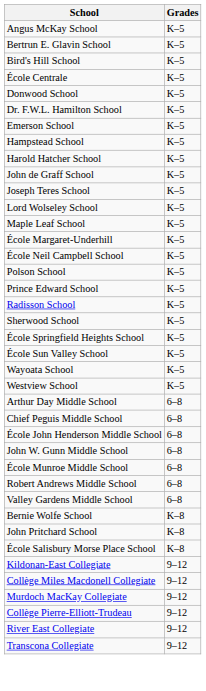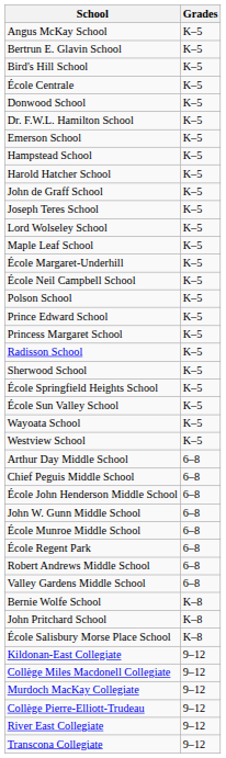 <table class="wikitable">
 <tr>
 <th>School</th>
 <th>Grades</th>
 </tr>
 <tr>
 <td>Angus McKay School</td>
 <td>K–5</td>
 </tr>
 <tr>
 <td>Bertrun E. Glavin School</td>
 <td>K–5</td>
 </tr>
 <tr>
 <td>Bird's Hill School</td>
 <td>K–5</td>
 </tr>
 <tr>
 <td>École Centrale</td>
 <td>K–5</td>
 </tr>
 <tr>
 <td>Donwood School</td>
 <td>K–5</td>
 </tr>
 <tr>
 <td>Dr. F.W.L. Hamilton School</td>
 <td>K–5</td>
 </tr>
 <tr>
 <td>Emerson School</td>
 <td>K–5</td>
 </tr>
 <tr>
 <td>Hampstead School</td>
 <td>K–5</td>
 </tr>
 <tr>
 <td>Harold Hatcher School</td>
 <td>K–5</td>
 </tr>
 <tr>
 <td>John de Graff School</td>
 <td>K–5</td>
 </tr>
 <tr>
 <td>Joseph Teres School</td>
 <td>K–5</td>
 </tr>
 <tr>
 <td>Lord Wolseley School</td>
 <td>K–5</td>
 </tr>
 <tr>
 <td>Maple Leaf School</td>
 <td>K–5</td>
 </tr>
 <tr>
 <td>École Margaret-Underhill</td>
 <td>K–5</td>
 </tr>
 <tr>
 <td>École Neil Campbell School</td>
 <td>K–5</td>
 </tr>
 <tr>
 <td>Polson School</td>
 <td>K–5</td>
 </tr>
 <tr>
 <td>Prince Edward School</td>
 <td>K–5</td>
 </tr>
 <tr>
+<td>Princess Margaret School</td>
+<td>K–5</td>
+</tr>
+<tr>
 <td><a href='#'>Radisson School</a></td>
 <td>K–5</td>
 </tr>
 <tr>
 <td>Sherwood School</td>
 <td>K–5</td>
 </tr>
 <tr>
 <td>École Springfield Heights School</td>
 <td>K–5</td>
 </tr>
 <tr>
 <td>École Sun Valley School</td>
 <td>K–5</td>
 </tr>
 <tr>
 <td>Wayoata School</td>
 <td>K–5</td>
 </tr>
 <tr>
 <td>Westview School</td>
 <td>K–5</td>
 </tr>
 <tr>
 <td>Arthur Day Middle School</td>
 <td>6–8</td>
 </tr>
 <tr>
 <td>Chief Peguis Middle School</td>
 <td>6–8</td>
 </tr>
 <tr>
 <td>École John Henderson Middle School</td>
 <td>6–8</td>
 </tr>
 <tr>
 <td>John W. Gunn Middle School</td>
 <td>6–8</td>
 </tr>
 <tr>
 <td>École Munroe Middle School</td>
+<td>6–8</td>
+</tr>
+<tr>
+<td>École Regent Park</td>
 <td>6–8</td>
 </tr>
 <tr>
 <td>Robert Andrews Middle School</td>
 <td>6–8</td>
 </tr>
 <tr>
 <td>Valley Gardens Middle School</td>
 <td>6–8</td>
 </tr>
 <tr>
 <td>Bernie Wolfe School</td>
 <td>K–8</td>
 </tr>
 <tr>
 <td>John Pritchard School</td>
 <td>K–8</td>
 </tr>
 <tr>
 <td>École Salisbury Morse Place School</td>
 <td>K–8</td>
 </tr>
 <tr>
 <td><a href='#'>Kildonan-East Collegiate</a></td>
 <td>9–12</td>
 </tr>
 <tr>
 <td><a href='#'>Collège Miles Macdonell Collegiate</a></td>
 <td>9–12</td>
 </tr>
 <tr>
 <td><a href='#'>Murdoch MacKay Collegiate</a></td>
 <td>9–12</td>
 </tr>
 <tr>
 <td><a href='#'>Collège Pierre-Elliott-Trudeau</a></td>
 <td>9–12</td>
 </tr>
 <tr>
 <td><a href='#'>River East Collegiate</a></td>
 <td>9–12</td>
 </tr>
 <tr>
 <td><a href='#'>Transcona Collegiate</a></td>
 <td>9–12</td>
 </tr>
 </table>
